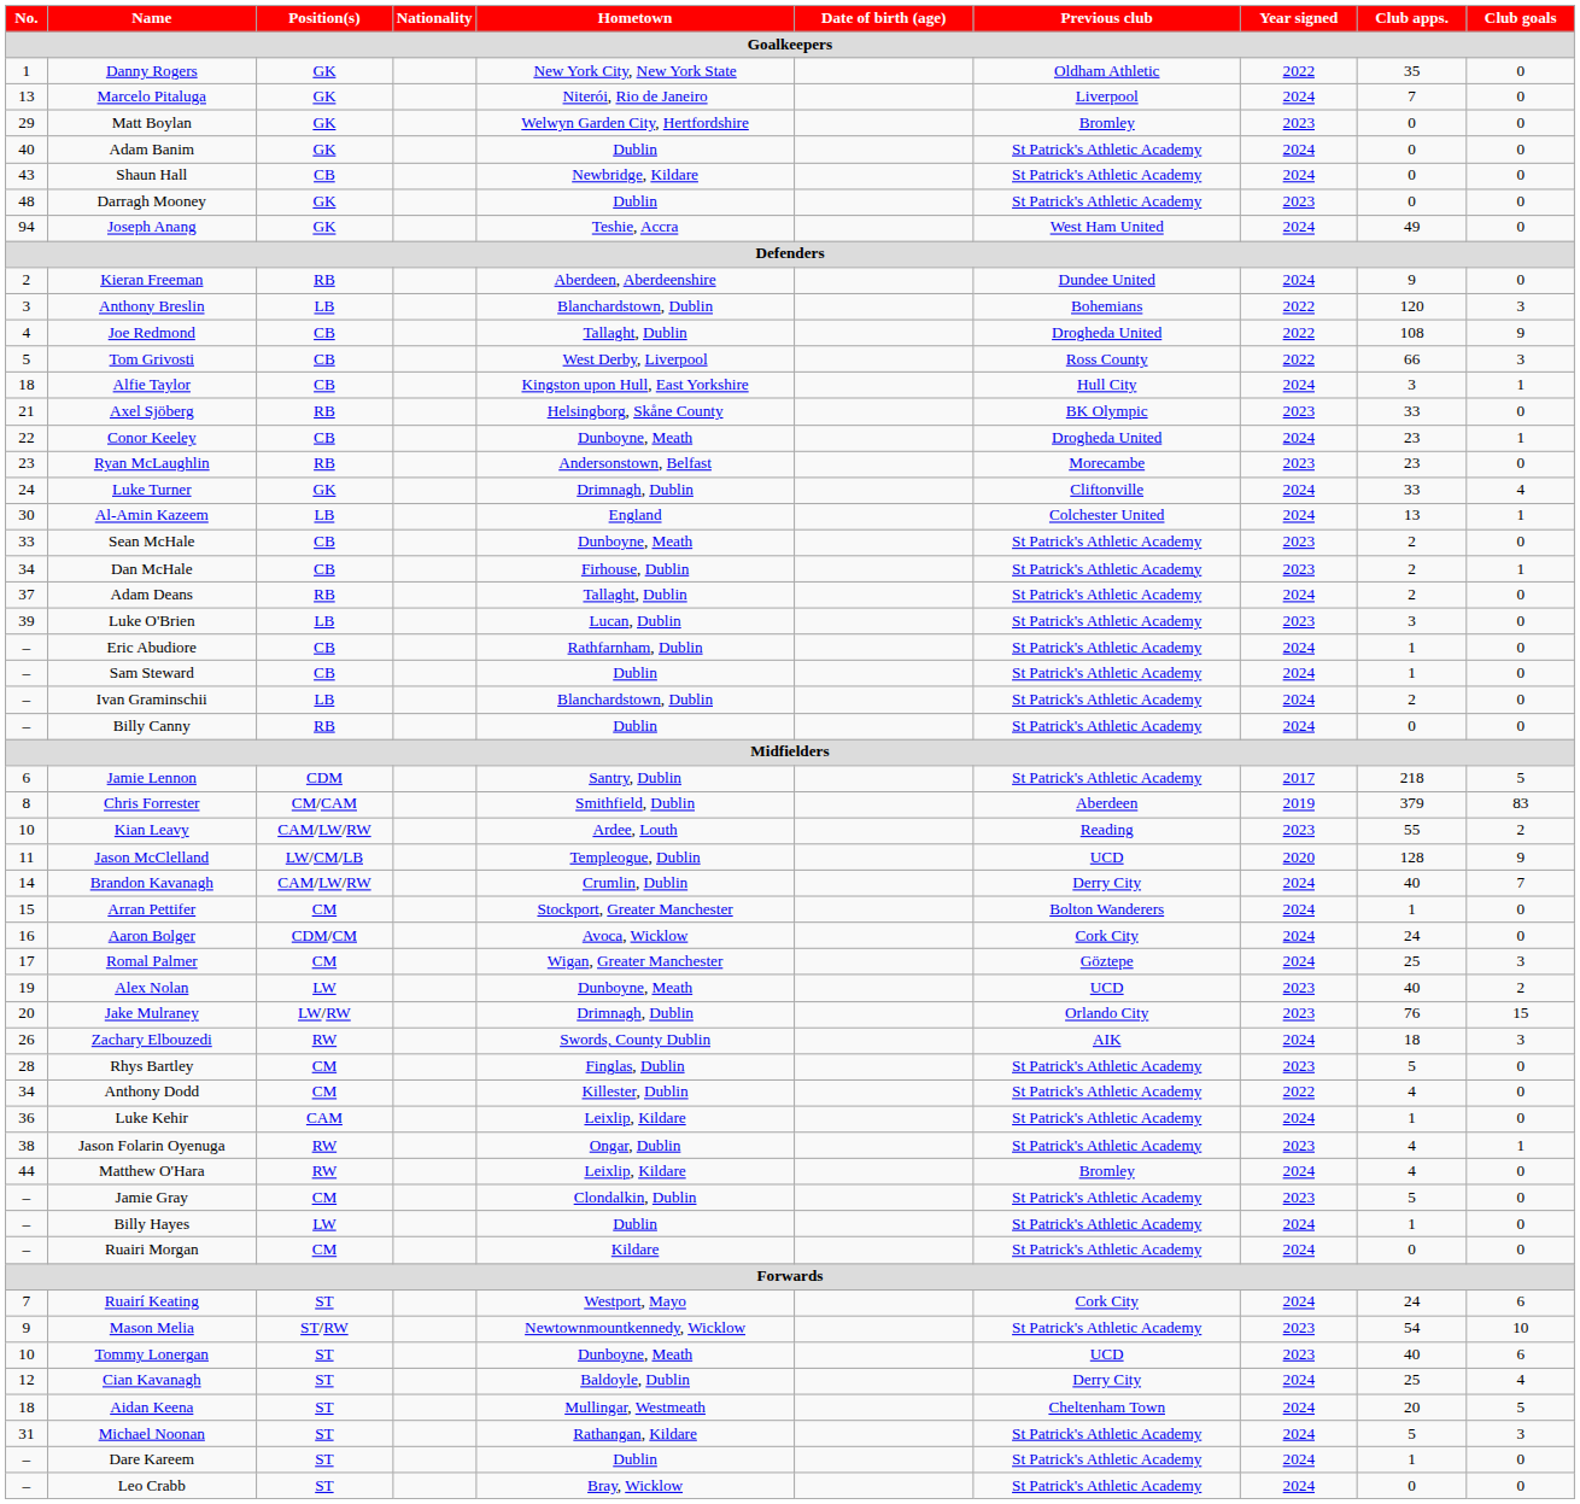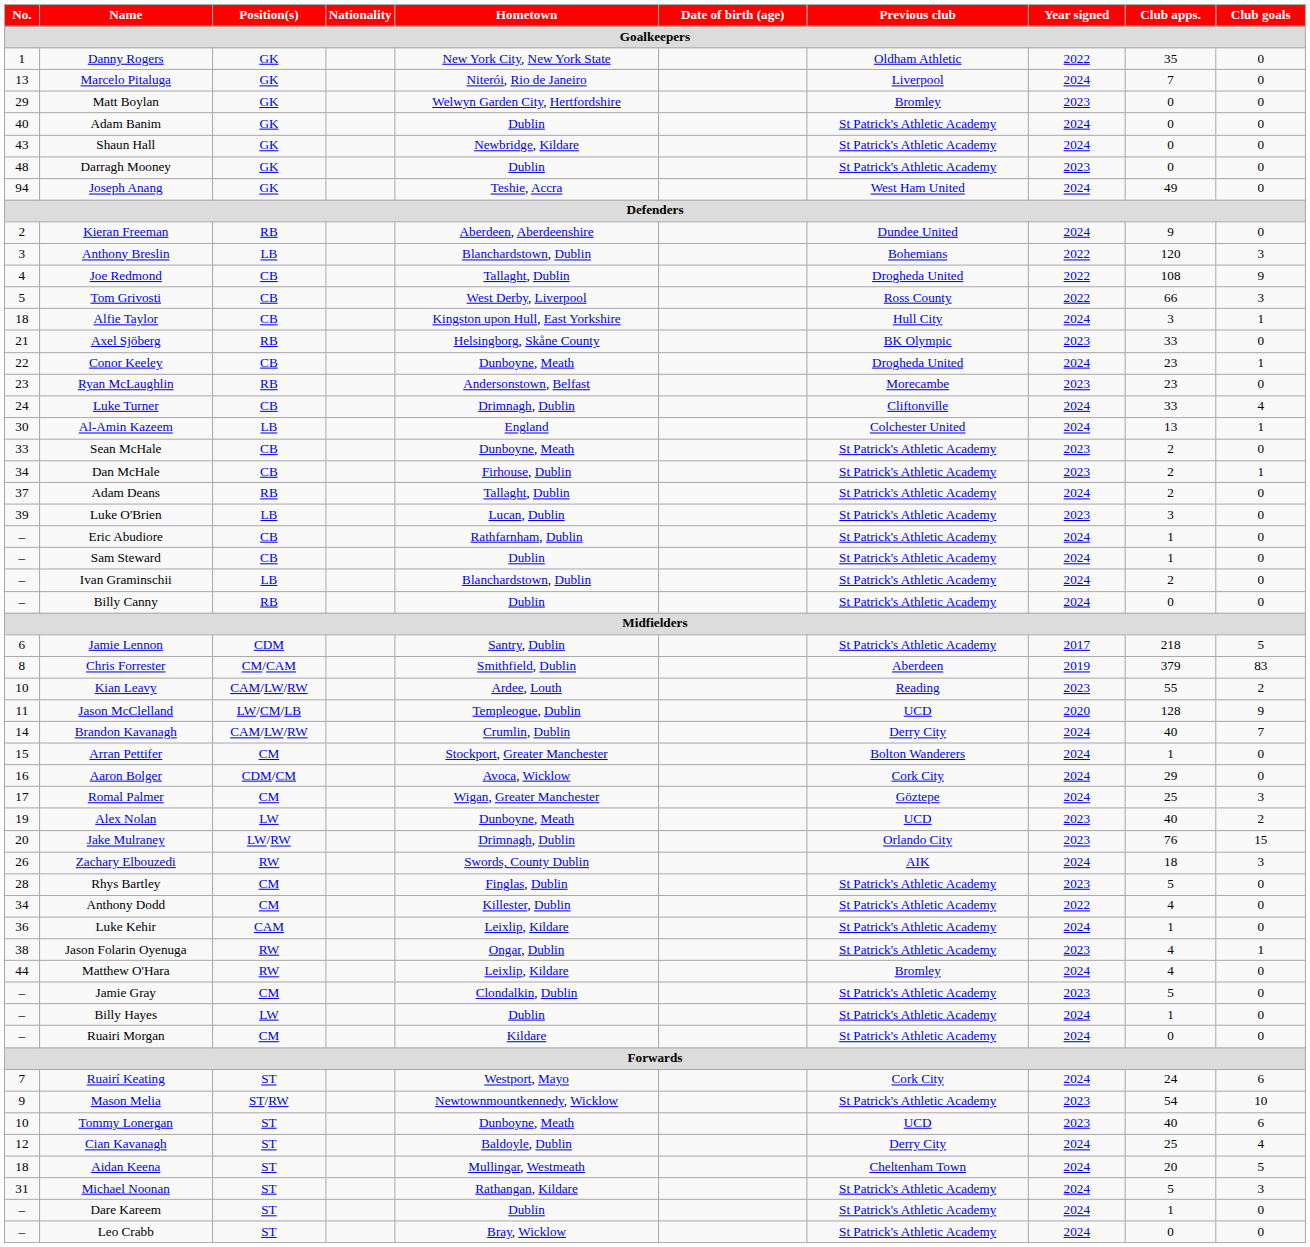 <table class="wikitable" style="text-align:center;font-size:80%;width:100%">
 <tr>
 <th style="background:red;color:white">No.</th>
 <th style="background:red;color:white">Name</th>
 <th style="background:red;color:white">Position(s)</th>
 <th style="background:red;color:white;width:55px">Nationality</th>
 <th style="background:red;color:white">Hometown</th>
 <th style="background:red;color:white">Date of birth (age)</th>
 <th style="background:red;color:white">Previous club</th>
 <th style="background:red;color:white">Year signed</th>
 <th style="background:red;color:white">Club apps.</th>
 <th style="background:red;color:white">Club goals</th>
 </tr>
 <tr>
 <th colspan="14" style="background:#dcdcdc">Goalkeepers</th>
 </tr>
 <tr>
 <td>1</td>
 <td><a href='#'>Danny Rogers</a></td>
 <td><a href='#'>GK</a></td>
 <td></td>
 <td> <a href='#'>New York City</a>, <a href='#'>New York State</a></td>
 <td></td>
 <td> <a href='#'>Oldham Athletic</a></td>
 <td><a href='#'>2022</a></td>
 <td>35</td>
 <td>0</td>
 </tr>
 <tr>
 <td>13</td>
 <td><a href='#'>Marcelo Pitaluga</a></td>
 <td><a href='#'>GK</a></td>
 <td></td>
 <td><a href='#'>Niterói</a>, <a href='#'>Rio de Janeiro</a></td>
 <td></td>
 <td> <a href='#'>Liverpool</a></td>
 <td><a href='#'>2024</a></td>
 <td>7</td>
 <td>0</td>
 </tr>
 <tr>
 <td>29</td>
 <td>Matt Boylan</td>
 <td><a href='#'>GK</a></td>
 <td></td>
 <td> <a href='#'>Welwyn Garden City</a>, <a href='#'>Hertfordshire</a></td>
 <td></td>
 <td> <a href='#'>Bromley</a></td>
 <td><a href='#'>2023</a></td>
 <td>0</td>
 <td>0</td>
 </tr>
 <tr>
 <td>40</td>
 <td>Adam Banim</td>
 <td><a href='#'>GK</a></td>
 <td></td>
 <td><a href='#'>Dublin</a></td>
 <td></td>
 <td> <a href='#'>St Patrick's Athletic Academy</a></td>
 <td><a href='#'>2024</a></td>
 <td>0</td>
 <td>0</td>
 </tr>
 <tr>
 <td>43</td>
 <td>Shaun Hall</td>
-<td><a href='#'>CB</a></td>
+<td><a href='#'>GK</a></td>
 <td></td>
 <td><a href='#'>Newbridge</a>, <a href='#'>Kildare</a></td>
 <td></td>
 <td> <a href='#'>St Patrick's Athletic Academy</a></td>
 <td><a href='#'>2024</a></td>
 <td>0</td>
 <td>0</td>
 </tr>
 <tr>
 <td>48</td>
 <td>Darragh Mooney</td>
 <td><a href='#'>GK</a></td>
 <td></td>
 <td><a href='#'>Dublin</a></td>
 <td></td>
 <td> <a href='#'>St Patrick's Athletic Academy</a></td>
 <td><a href='#'>2023</a></td>
 <td>0</td>
 <td>0</td>
 </tr>
 <tr>
 <td>94</td>
 <td><a href='#'>Joseph Anang</a></td>
 <td><a href='#'>GK</a></td>
 <td></td>
 <td><a href='#'>Teshie</a>, <a href='#'>Accra</a></td>
 <td></td>
 <td> <a href='#'>West Ham United</a></td>
 <td><a href='#'>2024</a></td>
 <td>49</td>
 <td>0</td>
 </tr>
 <tr>
 <th colspan="14" style="background:#dcdcdc">Defenders</th>
 </tr>
 <tr>
 <td>2</td>
 <td><a href='#'>Kieran Freeman</a></td>
 <td><a href='#'>RB</a></td>
 <td></td>
 <td><a href='#'>Aberdeen</a>, <a href='#'>Aberdeenshire</a></td>
 <td></td>
 <td> <a href='#'>Dundee United</a></td>
 <td><a href='#'>2024</a></td>
 <td>9</td>
 <td>0</td>
 </tr>
 <tr>
 <td>3</td>
 <td><a href='#'>Anthony Breslin</a></td>
 <td><a href='#'>LB</a></td>
 <td></td>
 <td><a href='#'>Blanchardstown</a>, <a href='#'>Dublin</a></td>
 <td></td>
 <td> <a href='#'>Bohemians</a></td>
 <td><a href='#'>2022</a></td>
 <td>120</td>
 <td>3</td>
 </tr>
 <tr>
 <td>4</td>
 <td><a href='#'>Joe Redmond</a></td>
 <td><a href='#'>CB</a></td>
 <td></td>
 <td><a href='#'>Tallaght</a>, <a href='#'>Dublin</a></td>
 <td></td>
 <td> <a href='#'>Drogheda United</a></td>
 <td><a href='#'>2022</a></td>
 <td>108</td>
 <td>9</td>
 </tr>
 <tr>
 <td>5</td>
 <td><a href='#'>Tom Grivosti</a></td>
 <td><a href='#'>CB</a></td>
 <td></td>
 <td><a href='#'>West Derby</a>, <a href='#'>Liverpool</a></td>
 <td></td>
 <td> <a href='#'>Ross County</a></td>
 <td><a href='#'>2022</a></td>
 <td>66</td>
 <td>3</td>
 </tr>
 <tr>
 <td>18</td>
 <td><a href='#'>Alfie Taylor</a></td>
 <td><a href='#'>CB</a></td>
 <td></td>
 <td><a href='#'>Kingston upon Hull</a>, <a href='#'>East Yorkshire</a></td>
 <td></td>
 <td> <a href='#'>Hull City</a></td>
 <td><a href='#'>2024</a></td>
 <td>3</td>
 <td>1</td>
 </tr>
 <tr>
 <td>21</td>
 <td><a href='#'>Axel Sjöberg</a></td>
 <td><a href='#'>RB</a></td>
 <td></td>
 <td><a href='#'>Helsingborg</a>, <a href='#'>Skåne County</a></td>
 <td></td>
 <td> <a href='#'>BK Olympic</a></td>
 <td><a href='#'>2023</a></td>
 <td>33</td>
 <td>0</td>
 </tr>
 <tr>
 <td>22</td>
 <td><a href='#'>Conor Keeley</a></td>
 <td><a href='#'>CB</a></td>
 <td></td>
 <td><a href='#'>Dunboyne</a>, <a href='#'>Meath</a></td>
 <td></td>
 <td> <a href='#'>Drogheda United</a></td>
 <td><a href='#'>2024</a></td>
 <td>23</td>
 <td>1</td>
 </tr>
 <tr>
 <td>23</td>
 <td><a href='#'>Ryan McLaughlin</a></td>
 <td><a href='#'>RB</a></td>
 <td></td>
 <td><a href='#'>Andersonstown</a>, <a href='#'>Belfast</a></td>
 <td></td>
 <td> <a href='#'>Morecambe</a></td>
 <td><a href='#'>2023</a></td>
 <td>23</td>
 <td>0</td>
 </tr>
 <tr>
 <td>24</td>
 <td><a href='#'>Luke Turner</a></td>
-<td><a href='#'>GK</a></td>
+<td><a href='#'>CB</a></td>
 <td></td>
 <td><a href='#'>Drimnagh</a>, <a href='#'>Dublin</a></td>
 <td></td>
 <td> <a href='#'>Cliftonville</a></td>
 <td><a href='#'>2024</a></td>
 <td>33</td>
 <td>4</td>
 </tr>
 <tr>
 <td>30</td>
 <td><a href='#'>Al-Amin Kazeem</a></td>
 <td><a href='#'>LB</a></td>
 <td></td>
 <td><a href='#'>England</a></td>
 <td></td>
 <td> <a href='#'>Colchester United</a></td>
 <td><a href='#'>2024</a></td>
 <td>13</td>
 <td>1</td>
 </tr>
 <tr>
 <td>33</td>
 <td>Sean McHale</td>
 <td><a href='#'>CB</a></td>
 <td></td>
 <td><a href='#'>Dunboyne</a>, <a href='#'>Meath</a></td>
 <td></td>
 <td> <a href='#'>St Patrick's Athletic Academy</a></td>
 <td><a href='#'>2023</a></td>
 <td>2</td>
 <td>0</td>
 </tr>
 <tr>
 <td>34</td>
 <td>Dan McHale</td>
 <td><a href='#'>CB</a></td>
 <td></td>
 <td><a href='#'>Firhouse</a>, <a href='#'>Dublin</a></td>
 <td></td>
 <td> <a href='#'>St Patrick's Athletic Academy</a></td>
 <td><a href='#'>2023</a></td>
 <td>2</td>
 <td>1</td>
 </tr>
 <tr>
 <td>37</td>
 <td>Adam Deans</td>
 <td><a href='#'>RB</a></td>
 <td></td>
 <td><a href='#'>Tallaght</a>, <a href='#'>Dublin</a></td>
 <td></td>
 <td> <a href='#'>St Patrick's Athletic Academy</a></td>
 <td><a href='#'>2024</a></td>
 <td>2</td>
 <td>0</td>
 </tr>
 <tr>
 <td>39</td>
 <td>Luke O'Brien</td>
 <td><a href='#'>LB</a></td>
 <td></td>
 <td><a href='#'>Lucan</a>, <a href='#'>Dublin</a></td>
 <td></td>
 <td> <a href='#'>St Patrick's Athletic Academy</a></td>
 <td><a href='#'>2023</a></td>
 <td>3</td>
 <td>0</td>
 </tr>
 <tr>
 <td>–</td>
 <td>Eric Abudiore</td>
 <td><a href='#'>CB</a></td>
 <td></td>
 <td><a href='#'>Rathfarnham</a>, <a href='#'>Dublin</a></td>
 <td></td>
 <td> <a href='#'>St Patrick's Athletic Academy</a></td>
 <td><a href='#'>2024</a></td>
 <td>1</td>
 <td>0</td>
 </tr>
 <tr>
 <td>–</td>
 <td>Sam Steward</td>
 <td><a href='#'>CB</a></td>
 <td></td>
 <td><a href='#'>Dublin</a></td>
 <td></td>
 <td> <a href='#'>St Patrick's Athletic Academy</a></td>
 <td><a href='#'>2024</a></td>
 <td>1</td>
 <td>0</td>
 </tr>
 <tr>
 <td>–</td>
 <td>Ivan Graminschii</td>
 <td><a href='#'>LB</a></td>
 <td></td>
 <td> <a href='#'>Blanchardstown</a>, <a href='#'>Dublin</a></td>
 <td></td>
 <td> <a href='#'>St Patrick's Athletic Academy</a></td>
 <td><a href='#'>2024</a></td>
 <td>2</td>
 <td>0</td>
 </tr>
 <tr>
 <td>–</td>
 <td>Billy Canny</td>
 <td><a href='#'>RB</a></td>
 <td></td>
 <td><a href='#'>Dublin</a></td>
 <td></td>
 <td> <a href='#'>St Patrick's Athletic Academy</a></td>
 <td><a href='#'>2024</a></td>
 <td>0</td>
 <td>0</td>
 </tr>
 <tr>
 <th colspan="14" style="background:#dcdcdc">Midfielders</th>
 </tr>
 <tr>
 <td>6</td>
 <td><a href='#'>Jamie Lennon</a></td>
 <td><a href='#'>CDM</a></td>
 <td></td>
 <td><a href='#'>Santry</a>, <a href='#'>Dublin</a></td>
 <td></td>
 <td> <a href='#'>St Patrick's Athletic Academy</a></td>
 <td><a href='#'>2017</a></td>
 <td>218</td>
 <td>5</td>
 </tr>
 <tr>
 <td>8</td>
 <td><a href='#'>Chris Forrester</a></td>
 <td><a href='#'>CM</a>/<a href='#'>CAM</a></td>
 <td></td>
 <td><a href='#'>Smithfield</a>, <a href='#'>Dublin</a></td>
 <td></td>
 <td> <a href='#'>Aberdeen</a></td>
 <td><a href='#'>2019</a></td>
 <td>379</td>
 <td>83</td>
 </tr>
 <tr>
 <td>10</td>
 <td><a href='#'>Kian Leavy</a></td>
 <td><a href='#'>CAM</a>/<a href='#'>LW</a>/<a href='#'>RW</a></td>
 <td></td>
 <td><a href='#'>Ardee</a>, <a href='#'>Louth</a></td>
 <td></td>
 <td> <a href='#'>Reading</a></td>
 <td><a href='#'>2023</a></td>
 <td>55</td>
 <td>2</td>
 </tr>
 <tr>
 <td>11</td>
 <td><a href='#'>Jason McClelland</a></td>
 <td><a href='#'>LW</a>/<a href='#'>CM</a>/<a href='#'>LB</a></td>
 <td></td>
 <td><a href='#'>Templeogue</a>, <a href='#'>Dublin</a></td>
 <td></td>
 <td> <a href='#'>UCD</a></td>
 <td><a href='#'>2020</a></td>
 <td>128</td>
 <td>9</td>
 </tr>
 <tr>
 <td>14</td>
 <td><a href='#'>Brandon Kavanagh</a></td>
 <td><a href='#'>CAM</a>/<a href='#'>LW</a>/<a href='#'>RW</a></td>
 <td></td>
 <td><a href='#'>Crumlin</a>, <a href='#'>Dublin</a></td>
 <td></td>
 <td> <a href='#'>Derry City</a></td>
 <td><a href='#'>2024</a></td>
 <td>40</td>
 <td>7</td>
 </tr>
 <tr>
 <td>15</td>
 <td><a href='#'>Arran Pettifer</a></td>
 <td><a href='#'>CM</a></td>
 <td></td>
 <td><a href='#'>Stockport</a>, <a href='#'>Greater Manchester</a></td>
 <td></td>
 <td> <a href='#'>Bolton Wanderers</a></td>
 <td><a href='#'>2024</a></td>
 <td>1</td>
 <td>0</td>
 </tr>
 <tr>
 <td>16</td>
 <td><a href='#'>Aaron Bolger</a></td>
 <td><a href='#'>CDM</a>/<a href='#'>CM</a></td>
 <td></td>
 <td><a href='#'>Avoca</a>, <a href='#'>Wicklow</a></td>
 <td></td>
 <td> <a href='#'>Cork City</a></td>
 <td><a href='#'>2024</a></td>
-<td>24</td>
+<td>29</td>
 <td>0</td>
 </tr>
 <tr>
 <td>17</td>
 <td><a href='#'>Romal Palmer</a></td>
 <td><a href='#'>CM</a></td>
 <td></td>
 <td><a href='#'>Wigan</a>, <a href='#'>Greater Manchester</a></td>
 <td></td>
 <td> <a href='#'>Göztepe</a></td>
 <td><a href='#'>2024</a></td>
 <td>25</td>
 <td>3</td>
 </tr>
 <tr>
 <td>19</td>
 <td><a href='#'>Alex Nolan</a></td>
 <td><a href='#'>LW</a></td>
 <td></td>
 <td><a href='#'>Dunboyne</a>, <a href='#'>Meath</a></td>
 <td></td>
 <td> <a href='#'>UCD</a></td>
 <td><a href='#'>2023</a></td>
 <td>40</td>
 <td>2</td>
 </tr>
 <tr>
 <td>20</td>
 <td><a href='#'>Jake Mulraney</a></td>
 <td><a href='#'>LW</a>/<a href='#'>RW</a></td>
 <td></td>
 <td><a href='#'>Drimnagh</a>, <a href='#'>Dublin</a></td>
 <td></td>
 <td> <a href='#'>Orlando City</a></td>
 <td><a href='#'>2023</a></td>
 <td>76</td>
 <td>15</td>
 </tr>
 <tr>
 <td>26</td>
 <td><a href='#'>Zachary Elbouzedi</a></td>
 <td><a href='#'>RW</a></td>
 <td></td>
 <td><a href='#'>Swords, County Dublin</a></td>
 <td></td>
 <td> <a href='#'>AIK</a></td>
 <td><a href='#'>2024</a></td>
 <td>18</td>
 <td>3</td>
 </tr>
 <tr>
 <td>28</td>
 <td>Rhys Bartley</td>
 <td><a href='#'>CM</a></td>
 <td></td>
 <td><a href='#'>Finglas</a>, <a href='#'>Dublin</a></td>
 <td></td>
 <td> <a href='#'>St Patrick's Athletic Academy</a></td>
 <td><a href='#'>2023</a></td>
 <td>5</td>
 <td>0</td>
 </tr>
 <tr>
 <td>34</td>
 <td>Anthony Dodd</td>
 <td><a href='#'>CM</a></td>
 <td></td>
 <td><a href='#'>Killester</a>, <a href='#'>Dublin</a></td>
 <td></td>
 <td> <a href='#'>St Patrick's Athletic Academy</a></td>
 <td><a href='#'>2022</a></td>
 <td>4</td>
 <td>0</td>
 </tr>
 <tr>
 <td>36</td>
 <td>Luke Kehir</td>
 <td><a href='#'>CAM</a></td>
 <td></td>
 <td><a href='#'>Leixlip</a>, <a href='#'>Kildare</a></td>
 <td></td>
 <td> <a href='#'>St Patrick's Athletic Academy</a></td>
 <td><a href='#'>2024</a></td>
 <td>1</td>
 <td>0</td>
 </tr>
 <tr>
 <td>38</td>
 <td>Jason Folarin Oyenuga</td>
 <td><a href='#'>RW</a></td>
 <td></td>
 <td><a href='#'>Ongar</a>, <a href='#'>Dublin</a></td>
 <td></td>
 <td> <a href='#'>St Patrick's Athletic Academy</a></td>
 <td><a href='#'>2023</a></td>
 <td>4</td>
 <td>1</td>
 </tr>
 <tr>
 <td>44</td>
 <td>Matthew O'Hara</td>
 <td><a href='#'>RW</a></td>
 <td></td>
 <td><a href='#'>Leixlip</a>, <a href='#'>Kildare</a></td>
 <td></td>
 <td> <a href='#'>Bromley</a></td>
 <td><a href='#'>2024</a></td>
 <td>4</td>
 <td>0</td>
 </tr>
 <tr>
 <td>–</td>
 <td>Jamie Gray</td>
 <td><a href='#'>CM</a></td>
 <td></td>
 <td><a href='#'>Clondalkin</a>, <a href='#'>Dublin</a></td>
 <td></td>
 <td> <a href='#'>St Patrick's Athletic Academy</a></td>
 <td><a href='#'>2023</a></td>
 <td>5</td>
 <td>0</td>
 </tr>
 <tr>
 <td>–</td>
 <td>Billy Hayes</td>
 <td><a href='#'>LW</a></td>
 <td></td>
 <td><a href='#'>Dublin</a></td>
 <td></td>
 <td> <a href='#'>St Patrick's Athletic Academy</a></td>
 <td><a href='#'>2024</a></td>
 <td>1</td>
 <td>0</td>
 </tr>
 <tr>
 <td>–</td>
 <td>Ruairi Morgan</td>
 <td><a href='#'>CM</a></td>
 <td></td>
 <td><a href='#'>Kildare</a></td>
 <td></td>
 <td> <a href='#'>St Patrick's Athletic Academy</a></td>
 <td><a href='#'>2024</a></td>
 <td>0</td>
 <td>0</td>
 </tr>
 <tr>
 <th colspan="14" style="background:#dcdcdc">Forwards</th>
 </tr>
 <tr>
 <td>7</td>
 <td><a href='#'>Ruairí Keating</a></td>
 <td><a href='#'>ST</a></td>
 <td></td>
 <td><a href='#'>Westport</a>, <a href='#'>Mayo</a></td>
 <td></td>
 <td> <a href='#'>Cork City</a></td>
 <td><a href='#'>2024</a></td>
 <td>24</td>
 <td>6</td>
 </tr>
 <tr>
 <td>9</td>
 <td><a href='#'>Mason Melia</a></td>
 <td><a href='#'>ST</a>/<a href='#'>RW</a></td>
 <td></td>
 <td><a href='#'>Newtownmountkennedy</a>, <a href='#'>Wicklow</a></td>
 <td></td>
 <td> <a href='#'>St Patrick's Athletic Academy</a></td>
 <td><a href='#'>2023</a></td>
 <td>54</td>
 <td>10</td>
 </tr>
 <tr>
 <td>10</td>
 <td><a href='#'>Tommy Lonergan</a></td>
 <td><a href='#'>ST</a></td>
 <td></td>
 <td><a href='#'>Dunboyne</a>, <a href='#'>Meath</a></td>
 <td></td>
 <td> <a href='#'>UCD</a></td>
 <td><a href='#'>2023</a></td>
 <td>40</td>
 <td>6</td>
 </tr>
 <tr>
 <td>12</td>
 <td><a href='#'>Cian Kavanagh</a></td>
 <td><a href='#'>ST</a></td>
 <td></td>
 <td><a href='#'>Baldoyle</a>, <a href='#'>Dublin</a></td>
 <td></td>
 <td> <a href='#'>Derry City</a></td>
 <td><a href='#'>2024</a></td>
 <td>25</td>
 <td>4</td>
 </tr>
 <tr>
 <td>18</td>
 <td><a href='#'>Aidan Keena</a></td>
 <td><a href='#'>ST</a></td>
 <td></td>
 <td><a href='#'>Mullingar</a>, <a href='#'>Westmeath</a></td>
 <td></td>
 <td> <a href='#'>Cheltenham Town</a></td>
 <td><a href='#'>2024</a></td>
 <td>20</td>
 <td>5</td>
 </tr>
 <tr>
 <td>31</td>
 <td><a href='#'>Michael Noonan</a></td>
 <td><a href='#'>ST</a></td>
 <td></td>
 <td><a href='#'>Rathangan</a>, <a href='#'>Kildare</a></td>
 <td></td>
 <td> <a href='#'>St Patrick's Athletic Academy</a></td>
 <td><a href='#'>2024</a></td>
 <td>5</td>
 <td>3</td>
 </tr>
 <tr>
 <td>–</td>
 <td>Dare Kareem</td>
 <td><a href='#'>ST</a></td>
 <td></td>
 <td><a href='#'>Dublin</a></td>
 <td></td>
 <td> <a href='#'>St Patrick's Athletic Academy</a></td>
 <td><a href='#'>2024</a></td>
 <td>1</td>
 <td>0</td>
 </tr>
 <tr>
 <td>–</td>
 <td>Leo Crabb</td>
 <td><a href='#'>ST</a></td>
 <td></td>
 <td><a href='#'>Bray</a>, <a href='#'>Wicklow</a></td>
 <td></td>
 <td> <a href='#'>St Patrick's Athletic Academy</a></td>
 <td><a href='#'>2024</a></td>
 <td>0</td>
 <td>0</td>
 </tr>
 </table>
